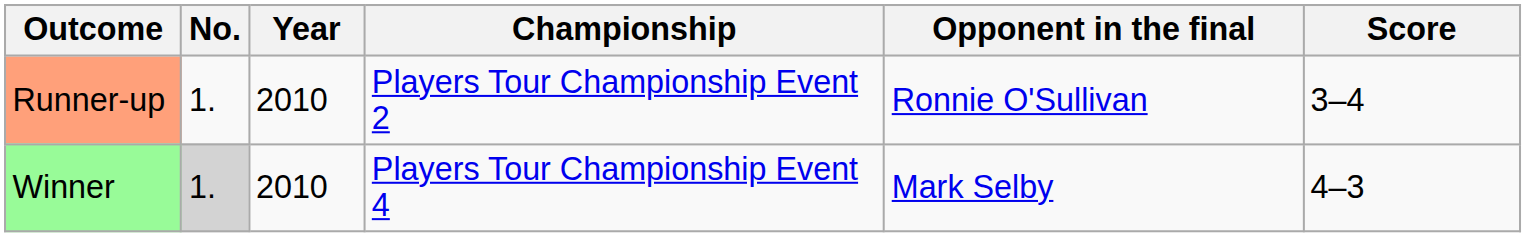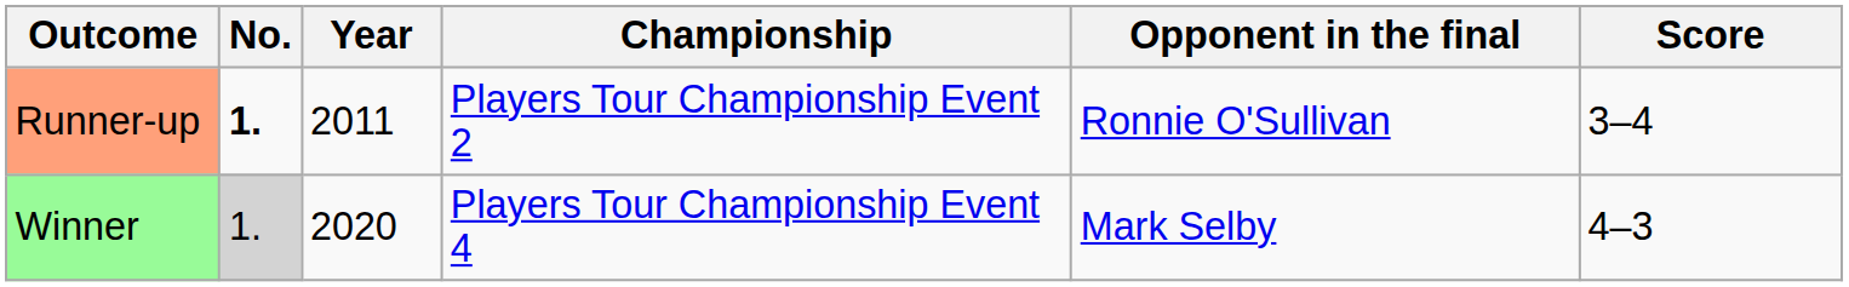 <table class="sortable wikitable">
 <tr>
 <th width="80">Outcome</th>
 <th width="20">No.</th>
 <th width="50">Year</th>
 <th width="250">Championship</th>
 <th width="200">Opponent in the final</th>
 <th width="100">Score</th>
 </tr>
 <tr>
 <td style="background:#ffa07a;">Runner-up</td>
-<td>1.</td>
-<td>2010</td>
+<td><strong>1.</strong></td>
+<td>2011</td>
 <td><a href='#'>Players Tour Championship Event 2</a></td>
 <td> <a href='#'>Ronnie O'Sullivan</a></td>
 <td>3–4</td>
 </tr>
 <tr>
 <td style="background:#98FB98">Winner</td>
 <td style="background: lightgrey;">1.</td>
-<td>2010</td>
+<td>2020</td>
 <td><a href='#'>Players Tour Championship Event 4</a></td>
 <td> <a href='#'>Mark Selby</a></td>
 <td>4–3</td>
 </tr>
 </table>
